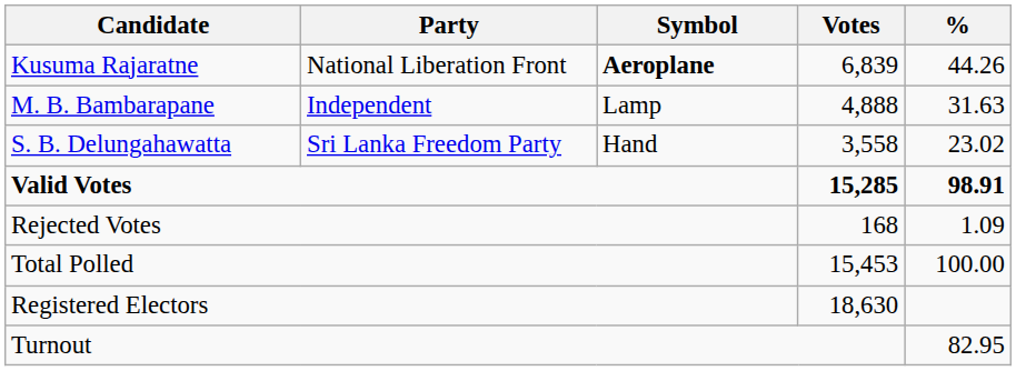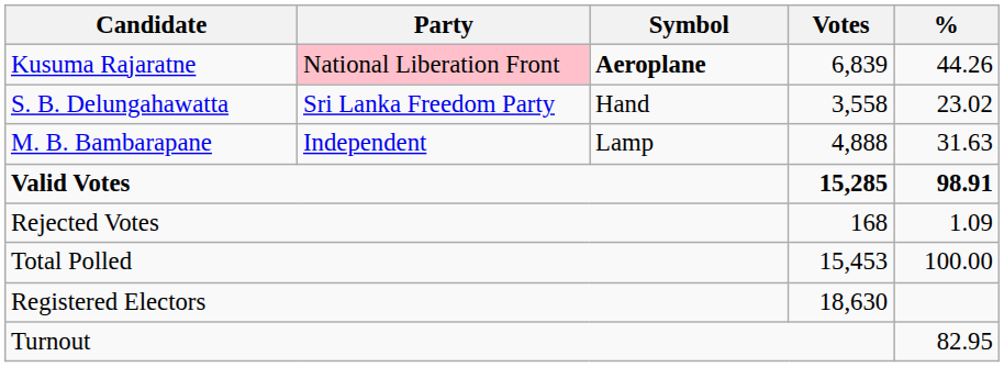 <table class="wikitable" border="1" style="text-align:right;">
 <tr>
 <th align=left width="180">Candidate</th>
 <th align=left width="180">Party</th>
 <th align=left width="120">Symbol</th>
 <th align=left width="60">Votes</th>
 <th align=left width="60">%</th>
 </tr>
 <tr>
 <td align=left><a href='#'>Kusuma Rajaratne</a></td>
-<td align=left>National Liberation Front</td>
+<td align=left style="background: pink;">National Liberation Front</td>
 <td align=left><strong>Aeroplane</strong></td>
 <td>6,839</td>
 <td>44.26</td>
+</tr>
+<tr>
+<td align=left><a href='#'>S. B. Delungahawatta</a></td>
+<td align=left><a href='#'>Sri Lanka Freedom Party</a></td>
+<td align=left>Hand</td>
+<td>3,558</td>
+<td>23.02</td>
 </tr>
 <tr>
 <td align=left><a href='#'>M. B. Bambarapane</a></td>
 <td align=left><a href='#'>Independent</a></td>
 <td align=left>Lamp</td>
 <td>4,888</td>
 <td>31.63</td>
-</tr>
-<tr>
-<td align=left><a href='#'>S. B. Delungahawatta</a></td>
-<td align=left><a href='#'>Sri Lanka Freedom Party</a></td>
-<td align=left>Hand</td>
-<td>3,558</td>
-<td>23.02</td>
 </tr>
 <tr>
 <td align=left colspan=3><strong>Valid Votes</strong></td>
 <td><strong>15,285</strong></td>
 <td><strong>98.91</strong></td>
 </tr>
 <tr>
 <td align=left colspan=3>Rejected Votes</td>
 <td>168</td>
 <td>1.09</td>
 </tr>
 <tr>
 <td align=left colspan=3>Total Polled</td>
 <td>15,453</td>
 <td>100.00</td>
 </tr>
 <tr>
 <td align=left colspan=3>Registered Electors</td>
 <td>18,630</td>
 <td></td>
 </tr>
 <tr>
 <td align=left colspan=4>Turnout</td>
 <td>82.95</td>
 </tr>
 </table>
